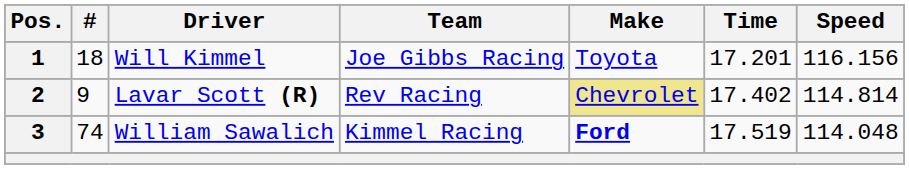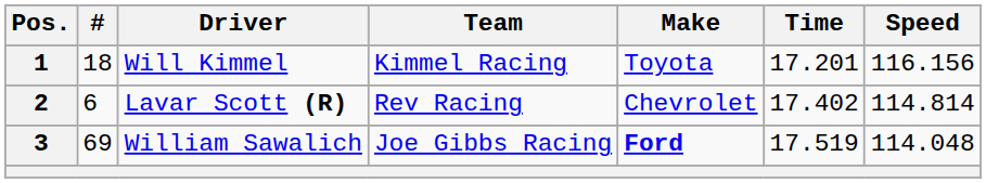 <table class="wikitable" style="font-size:95%">
 <tr>
 <th>Pos.</th>
 <th>#</th>
 <th>Driver</th>
 <th>Team</th>
 <th>Make</th>
 <th>Time</th>
 <th>Speed</th>
 </tr>
 <tr>
 <th>1</th>
 <td>18</td>
 <td><a href='#'>Will Kimmel</a></td>
-<td><a href='#'>Joe Gibbs Racing</a></td>
+<td><a href='#'>Kimmel Racing</a></td>
 <td><a href='#'>Toyota</a></td>
 <td>17.201</td>
 <td>116.156</td>
 </tr>
 <tr>
 <th>2</th>
-<td>9</td>
+<td>6</td>
 <td><a href='#'>Lavar Scott</a> <strong>(R)</strong></td>
 <td><a href='#'>Rev Racing</a></td>
-<td style="background: khaki;"><a href='#'>Chevrolet</a></td>
+<td><a href='#'>Chevrolet</a></td>
 <td>17.402</td>
 <td>114.814</td>
 </tr>
 <tr>
 <th>3</th>
-<td>74</td>
+<td>69</td>
 <td><a href='#'>William Sawalich</a></td>
-<td><a href='#'>Kimmel Racing</a></td>
+<td><a href='#'>Joe Gibbs Racing</a></td>
 <td><strong><a href='#'>Ford</a></strong></td>
 <td>17.519</td>
 <td>114.048</td>
 </tr>
 <tr>
 <th colspan="7"></th>
 </tr>
 </table>
